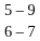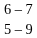 <table style="text-align:center">
 <tr>
 <th width=200></th>
 <th width=100></th>
 <th width=200></th>
 </tr>
 <tr>
 <td align=right></td>
-<td>5 – 9</td>
+<td>6 – 7</td>
 <td align=left><strong></strong></td>
 </tr>
 <tr>
 <td align=right></td>
-<td>6 – 7</td>
+<td>5 – 9</td>
 <td align=left><strong></strong></td>
 </tr>
 </table>
